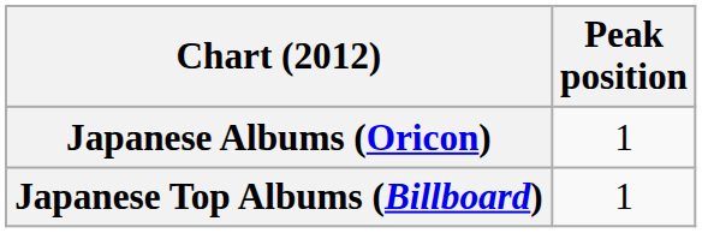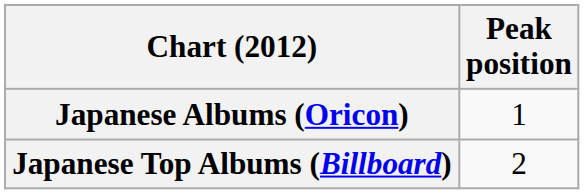 <table class="wikitable plainrowheaders">
 <tr>
 <th>Chart (2012)</th>
 <th>Peak<br>position</th>
 </tr>
 <tr>
 <th scope="row">Japanese Albums (<a href='#'>Oricon</a>)</th>
 <td style="text-align:center;">1</td>
 </tr>
 <tr>
 <th scope="row">Japanese Top Albums (<em><a href='#'>Billboard</a></em>)</th>
-<td style="text-align:center;">1</td>
+<td style="text-align:center;">2</td>
 </tr>
 </table>
